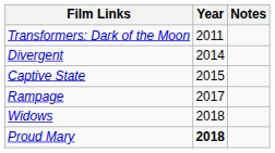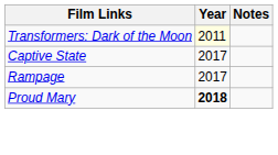 <table class="wikitable">
 <tr>
 <th>Film Links</th>
 <th>Year</th>
 <th>Notes</th>
 </tr>
 <tr>
 <td><em><a href='#'>Transformers: Dark of the Moon</a></em></td>
-<td>2011</td>
-<td></td>
-</tr>
-<tr>
-<td><em><a href='#'>Divergent</a></em></td>
-<td>2014</td>
+<td style="background: lightyellow;">2011</td>
 <td></td>
 </tr>
 <tr>
 <td><em><a href='#'>Captive State</a></em></td>
-<td>2015</td>
+<td>2017</td>
 <td></td>
 </tr>
 <tr>
 <td><em><a href='#'>Rampage</a></em></td>
 <td>2017</td>
 <td></td>
 </tr>
 <tr>
-<td><em><a href='#'>Widows</a></em></td>
-<td>2018</td>
-<td></td>
-</tr>
-<tr>
 <td><em><a href='#'>Proud Mary</a></em></td>
 <td><strong>2018</strong></td>
 <td></td>
 </tr>
 </table>
